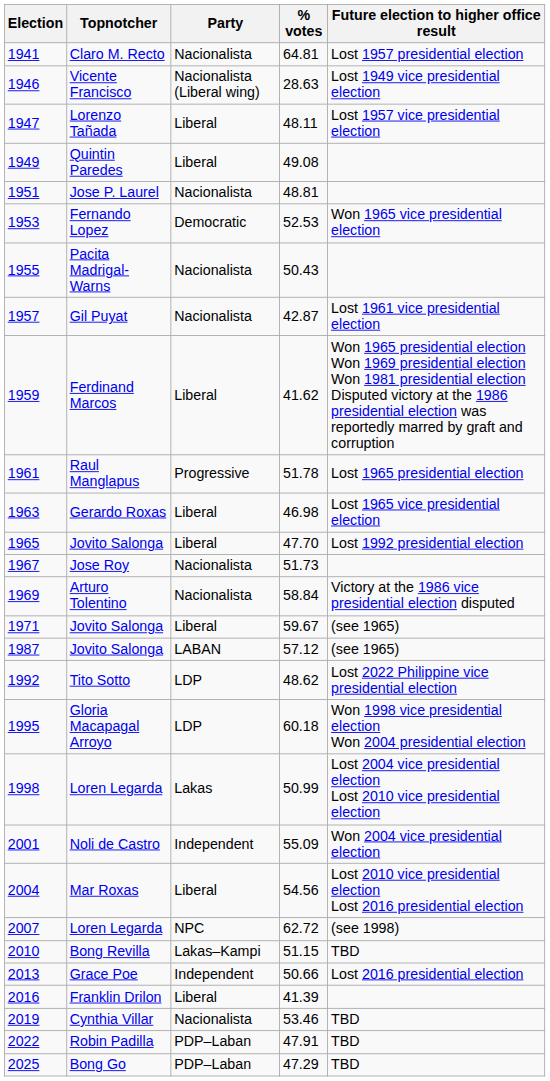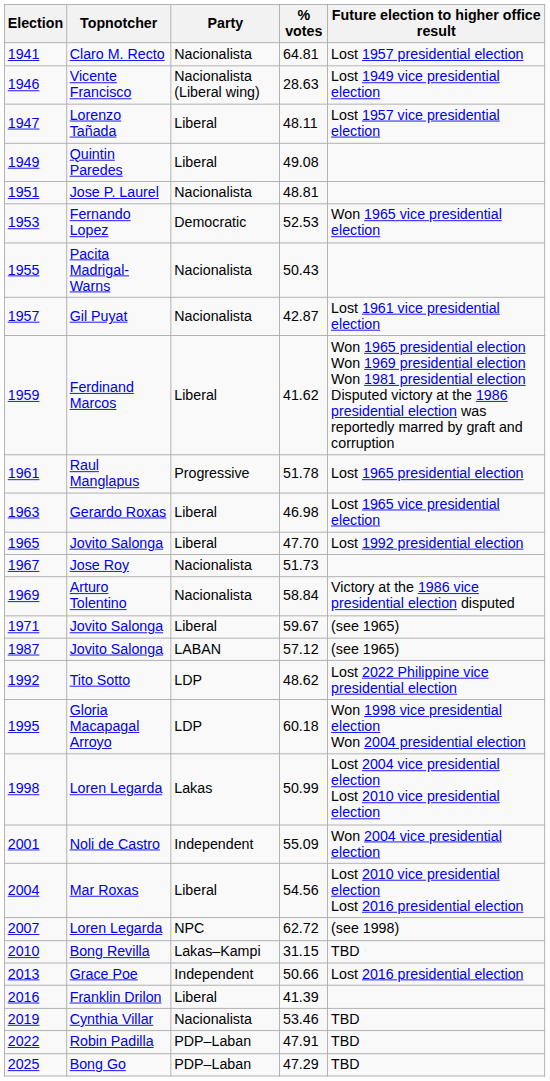 <table class="wikitable" style="vertical-align:top">
 <tr>
 <th>Election</th>
 <th>Topnotcher</th>
 <th>Party</th>
 <th>% votes</th>
 <th>Future election to higher office result</th>
 </tr>
 <tr>
 <td style="text-align:left"><a href='#'>1941</a></td>
 <td><a href='#'>Claro M. Recto</a></td>
 <td>Nacionalista</td>
 <td>64.81</td>
 <td>Lost <a href='#'>1957 presidential election</a></td>
 </tr>
 <tr>
 <td style="text-align:left"><a href='#'>1946</a></td>
 <td><a href='#'>Vicente Francisco</a></td>
 <td>Nacionalista (Liberal wing)</td>
 <td>28.63</td>
 <td>Lost <a href='#'>1949 vice presidential election</a></td>
 </tr>
 <tr>
 <td style="text-align:left"><a href='#'>1947</a></td>
 <td><a href='#'>Lorenzo Tañada</a></td>
 <td>Liberal</td>
 <td>48.11</td>
 <td>Lost <a href='#'>1957 vice presidential election</a></td>
 </tr>
 <tr>
 <td style="text-align:left"><a href='#'>1949</a></td>
 <td><a href='#'>Quintin Paredes</a></td>
 <td>Liberal</td>
 <td>49.08</td>
 <td></td>
 </tr>
 <tr>
 <td style="text-align:left"><a href='#'>1951</a></td>
 <td><a href='#'>Jose P. Laurel</a></td>
 <td>Nacionalista</td>
 <td>48.81</td>
 <td></td>
 </tr>
 <tr>
 <td style="text-align:left"><a href='#'>1953</a></td>
 <td><a href='#'>Fernando Lopez</a></td>
 <td>Democratic</td>
 <td>52.53</td>
 <td>Won <a href='#'>1965 vice presidential election</a></td>
 </tr>
 <tr>
 <td style="text-align:left"><a href='#'>1955</a></td>
 <td><a href='#'>Pacita Madrigal-Warns</a></td>
 <td>Nacionalista</td>
 <td>50.43</td>
 <td></td>
 </tr>
 <tr>
 <td style="text-align:left"><a href='#'>1957</a></td>
 <td><a href='#'>Gil Puyat</a></td>
 <td>Nacionalista</td>
 <td>42.87</td>
 <td>Lost <a href='#'>1961 vice presidential election</a></td>
 </tr>
 <tr>
 <td style="text-align:left"><a href='#'>1959</a></td>
 <td><a href='#'>Ferdinand Marcos</a></td>
 <td>Liberal</td>
 <td>41.62</td>
 <td>Won <a href='#'>1965 presidential election</a><br>Won <a href='#'>1969 presidential election</a><br>Won <a href='#'>1981 presidential election</a><br>Disputed victory at the <a href='#'>1986 presidential election</a> was reportedly marred by graft and corruption</td>
 </tr>
 <tr>
 <td style="text-align:left"><a href='#'>1961</a></td>
 <td><a href='#'>Raul Manglapus</a></td>
 <td>Progressive</td>
 <td>51.78</td>
 <td>Lost <a href='#'>1965 presidential election</a></td>
 </tr>
 <tr>
 <td style="text-align:left"><a href='#'>1963</a></td>
 <td><a href='#'>Gerardo Roxas</a></td>
 <td>Liberal</td>
 <td>46.98</td>
 <td>Lost <a href='#'>1965 vice presidential election</a></td>
 </tr>
 <tr>
 <td style="text-align:left"><a href='#'>1965</a></td>
 <td><a href='#'>Jovito Salonga</a></td>
 <td>Liberal</td>
 <td>47.70</td>
 <td>Lost <a href='#'>1992 presidential election</a></td>
 </tr>
 <tr>
 <td style="text-align:left"><a href='#'>1967</a></td>
 <td><a href='#'>Jose Roy</a></td>
 <td>Nacionalista</td>
 <td>51.73</td>
 <td></td>
 </tr>
 <tr>
 <td style="text-align:left"><a href='#'>1969</a></td>
 <td><a href='#'>Arturo Tolentino</a></td>
 <td>Nacionalista</td>
 <td>58.84</td>
 <td>Victory at the <a href='#'>1986 vice presidential election</a> disputed</td>
 </tr>
 <tr>
 <td style="text-align:left"><a href='#'>1971</a></td>
 <td><a href='#'>Jovito Salonga</a></td>
 <td>Liberal</td>
 <td>59.67</td>
 <td>(see 1965)</td>
 </tr>
 <tr>
 <td style="text-align:left"><a href='#'>1987</a></td>
 <td><a href='#'>Jovito Salonga</a></td>
 <td>LABAN</td>
 <td>57.12</td>
 <td>(see 1965)</td>
 </tr>
 <tr>
 <td style="text-align:left"><a href='#'>1992</a></td>
 <td><a href='#'>Tito Sotto</a></td>
 <td>LDP</td>
 <td>48.62</td>
 <td>Lost <a href='#'>2022 Philippine vice presidential election</a></td>
 </tr>
 <tr>
 <td style="text-align:left"><a href='#'>1995</a></td>
 <td><a href='#'>Gloria Macapagal Arroyo</a></td>
 <td>LDP</td>
 <td>60.18</td>
 <td>Won <a href='#'>1998 vice presidential election</a><br>Won <a href='#'>2004 presidential election</a></td>
 </tr>
 <tr>
 <td style="text-align:left"><a href='#'>1998</a></td>
 <td><a href='#'>Loren Legarda</a></td>
 <td>Lakas</td>
 <td>50.99</td>
 <td>Lost <a href='#'>2004 vice presidential election</a><br>Lost <a href='#'>2010 vice presidential election</a></td>
 </tr>
 <tr>
 <td style="text-align:left"><a href='#'>2001</a></td>
 <td><a href='#'>Noli de Castro</a></td>
 <td>Independent</td>
 <td>55.09</td>
 <td>Won <a href='#'>2004 vice presidential election</a></td>
 </tr>
 <tr>
 <td style="text-align:left"><a href='#'>2004</a></td>
 <td><a href='#'>Mar Roxas</a></td>
 <td>Liberal</td>
 <td>54.56</td>
 <td>Lost <a href='#'>2010 vice presidential election</a><br>Lost <a href='#'>2016 presidential election</a></td>
 </tr>
 <tr>
 <td style="text-align:left"><a href='#'>2007</a></td>
 <td><a href='#'>Loren Legarda</a></td>
 <td>NPC</td>
 <td>62.72</td>
 <td>(see 1998)</td>
 </tr>
 <tr>
 <td style="text-align:left"><a href='#'>2010</a></td>
 <td><a href='#'>Bong Revilla</a></td>
 <td>Lakas–Kampi</td>
-<td>51.15</td>
+<td>31.15</td>
 <td>TBD</td>
 </tr>
 <tr>
 <td style="text-align:left"><a href='#'>2013</a></td>
 <td><a href='#'>Grace Poe</a></td>
 <td>Independent</td>
 <td>50.66</td>
 <td>Lost <a href='#'>2016 presidential election</a></td>
 </tr>
 <tr>
 <td style="text-align:left"><a href='#'>2016</a></td>
 <td><a href='#'>Franklin Drilon</a></td>
 <td>Liberal</td>
 <td>41.39</td>
 <td></td>
 </tr>
 <tr>
 <td style="text-align:left"><a href='#'>2019</a></td>
 <td><a href='#'>Cynthia Villar</a></td>
 <td>Nacionalista</td>
 <td>53.46</td>
 <td>TBD</td>
 </tr>
 <tr>
 <td style="text-align:left"><a href='#'>2022</a></td>
 <td><a href='#'>Robin Padilla</a></td>
 <td>PDP–Laban</td>
 <td>47.91</td>
 <td>TBD</td>
 </tr>
 <tr>
 <td style="text-align:left"><a href='#'>2025</a></td>
 <td><a href='#'>Bong Go</a></td>
 <td>PDP–Laban</td>
 <td>47.29</td>
 <td>TBD</td>
 </tr>
 </table>
